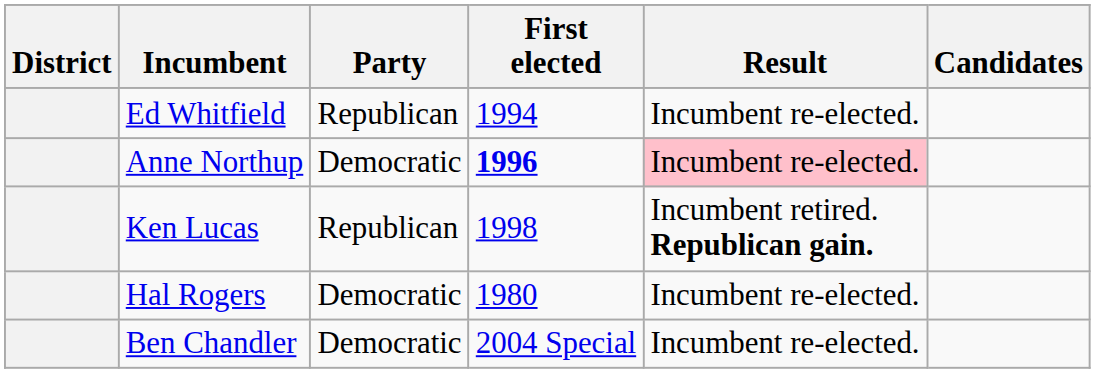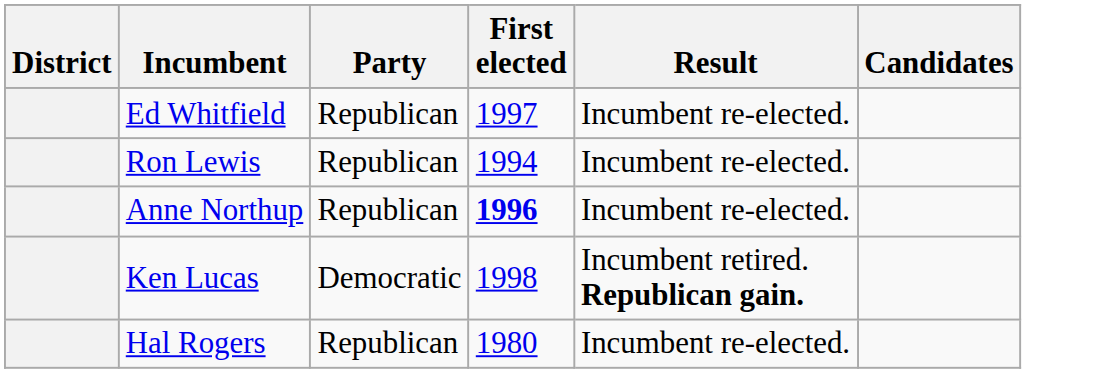 <table class=wikitable>
 <tr valign=bottom>
 <th>District</th>
 <th>Incumbent</th>
 <th>Party</th>
 <th>First<br>elected</th>
 <th>Result</th>
 <th>Candidates</th>
 </tr>
 <tr>
 <th></th>
 <td><a href='#'>Ed Whitfield</a></td>
 <td>Republican</td>
+<td><a href='#'>1997</a></td>
+<td>Incumbent re-elected.</td>
+<td nowrap></td>
+</tr>
+<tr>
+<th></th>
+<td><a href='#'>Ron Lewis</a></td>
+<td>Republican</td>
 <td><a href='#'>1994</a></td>
 <td>Incumbent re-elected.</td>
 <td nowrap></td>
 </tr>
 <tr>
 <th></th>
 <td><a href='#'>Anne Northup</a></td>
-<td>Democratic</td>
+<td>Republican</td>
 <td><strong><a href='#'>1996</a></strong></td>
-<td style="background: pink;">Incumbent re-elected.</td>
+<td>Incumbent re-elected.</td>
 <td nowrap></td>
 </tr>
 <tr>
 <th></th>
 <td><a href='#'>Ken Lucas</a></td>
-<td>Republican</td>
+<td>Democratic</td>
 <td><a href='#'>1998</a></td>
 <td>Incumbent retired.<br><strong>Republican gain.</strong></td>
 <td nowrap></td>
 </tr>
 <tr>
 <th></th>
 <td><a href='#'>Hal Rogers</a></td>
-<td>Democratic</td>
+<td>Republican</td>
 <td><a href='#'>1980</a></td>
 <td>Incumbent re-elected.</td>
 <td nowrap></td>
 </tr>
-<tr>
-<th></th>
-<td><a href='#'>Ben Chandler</a></td>
-<td>Democratic</td>
-<td><a href='#'>2004 Special</a></td>
-<td>Incumbent re-elected.</td>
-<td nowrap></td>
-</tr>
 </table>
